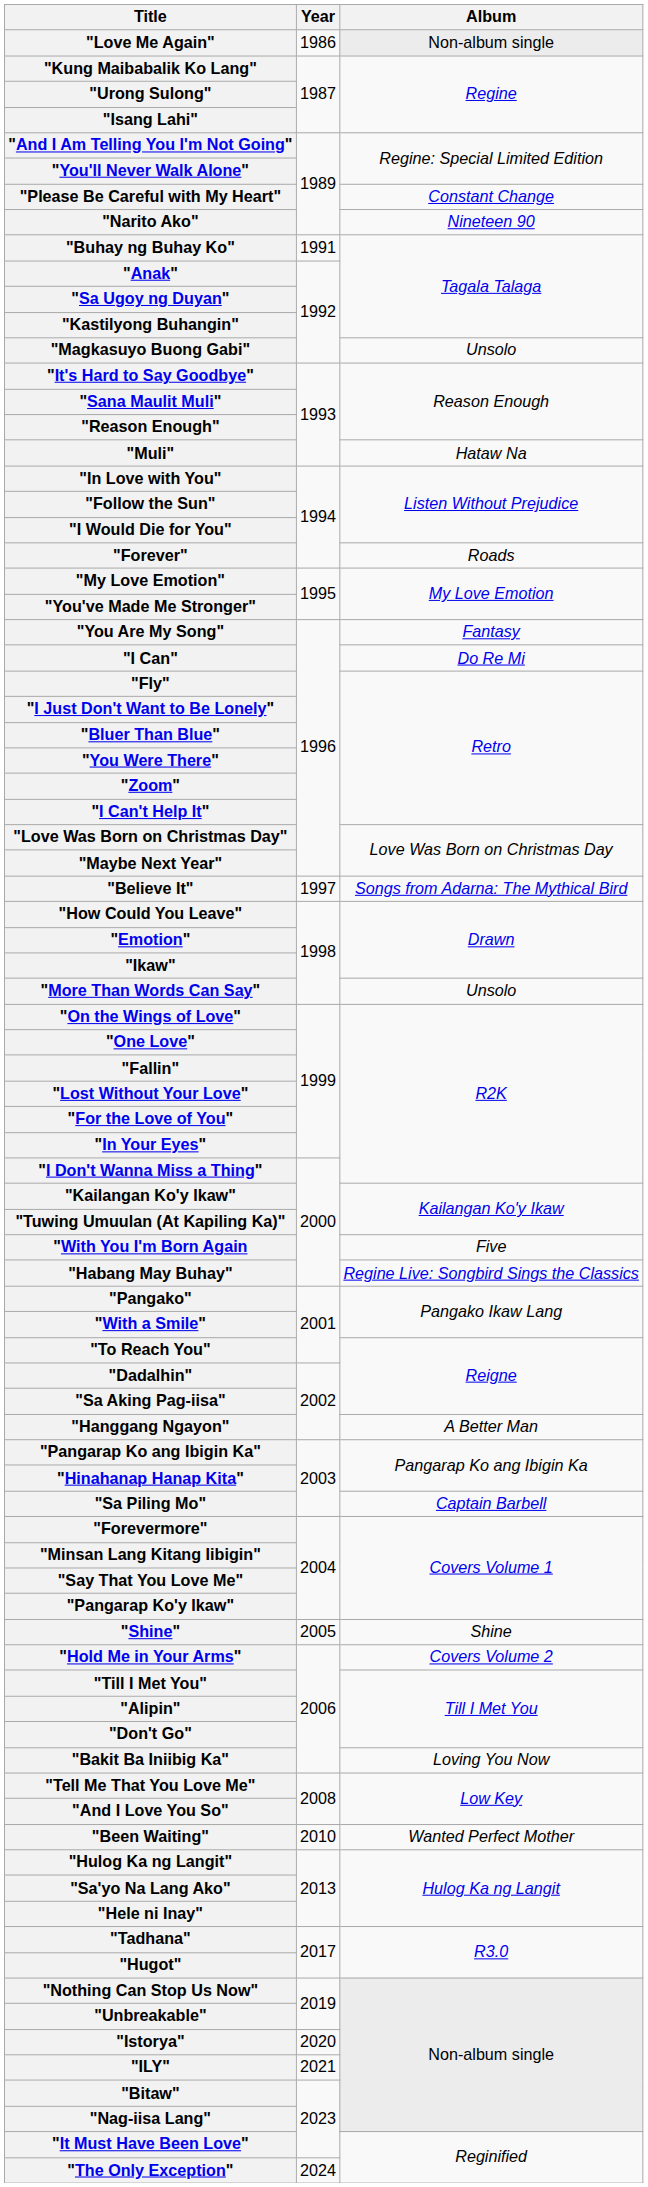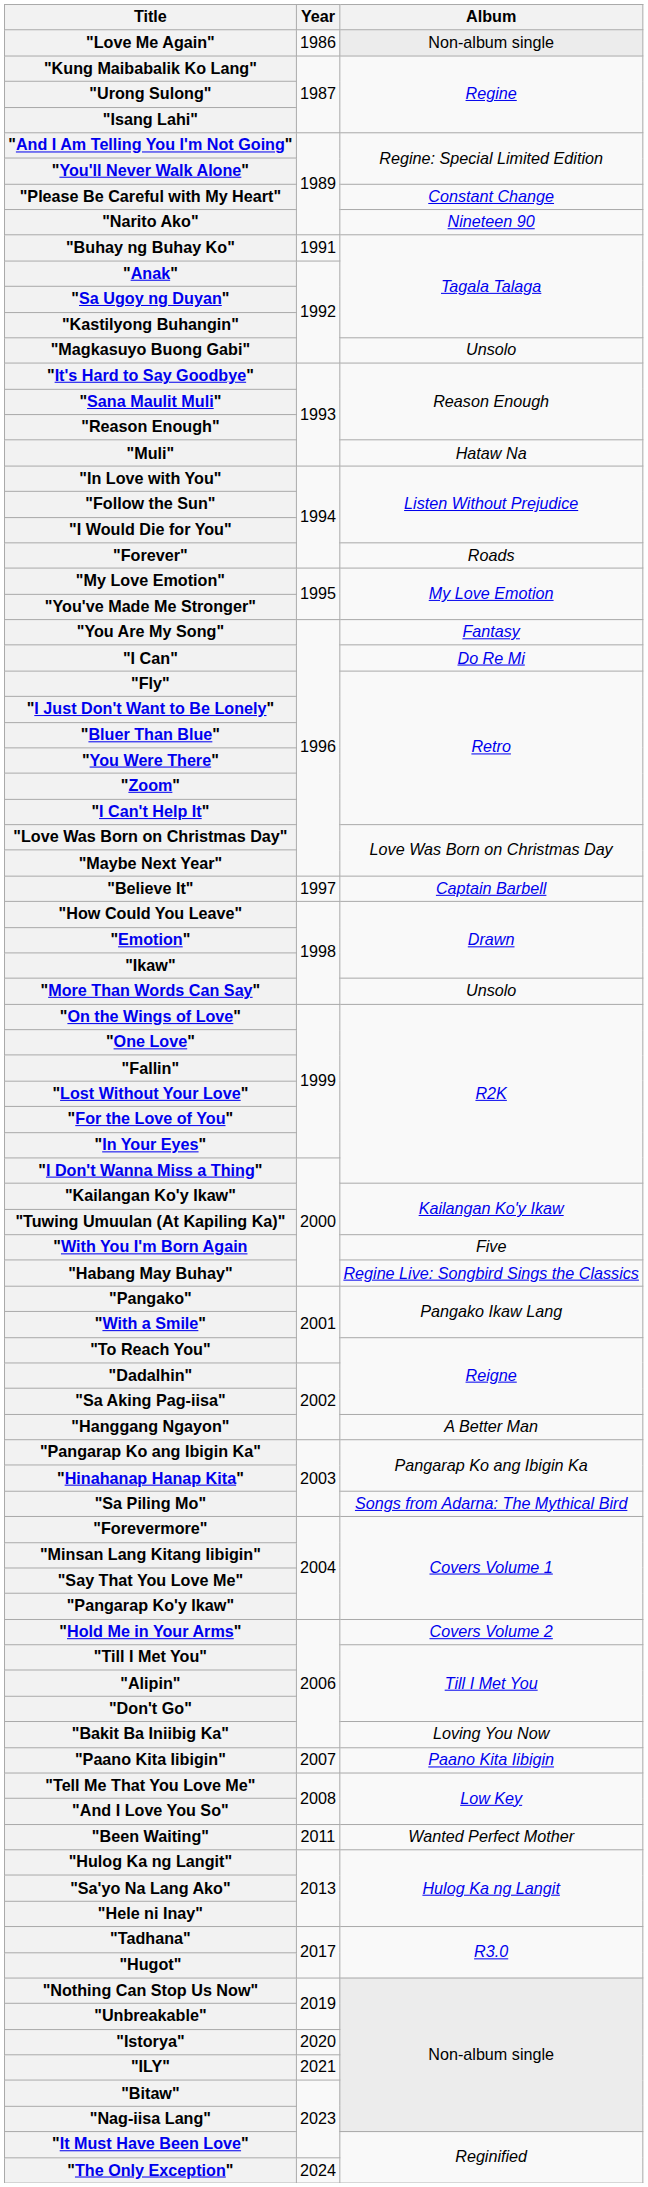 <table class="wikitable plainrowheaders" style="text-align:center;">
 <tr>
 <th scope="col">Title</th>
 <th scope="col">Year</th>
 <th scope="col">Album</th>
 </tr>
 <tr>
 <th scope="row">"Love Me Again"</th>
 <td rowspan="1">1986</td>
 <td style="background:#ECECEC;">Non-album single</td>
 </tr>
 <tr>
 <th scope="row">"Kung Maibabalik Ko Lang"</th>
 <td rowspan="3">1987</td>
 <td rowspan="3"><em><a href='#'>Regine</a></em></td>
 </tr>
 <tr>
 <th scope="row">"Urong Sulong"</th>
 </tr>
 <tr>
 <th scope="row">"Isang Lahi"</th>
 </tr>
 <tr>
 <th scope="row">"<a href='#'>And I Am Telling You I'm Not Going</a>"</th>
 <td rowspan="4">1989</td>
 <td rowspan="2"><em>Regine: Special Limited Edition</em></td>
 </tr>
 <tr>
 <th scope="row">"<a href='#'>You'll Never Walk Alone</a>"</th>
 </tr>
 <tr>
 <th scope="row">"Please Be Careful with My Heart"<br></th>
 <td rowspan="1"><em><a href='#'>Constant Change</a></em></td>
 </tr>
 <tr>
 <th scope="row">"Narito Ako"</th>
 <td rowspan="1"><em><a href='#'>Nineteen 90</a></em></td>
 </tr>
 <tr>
 <th scope="row">"Buhay ng Buhay Ko"</th>
 <td rowspan="1">1991</td>
 <td rowspan="4"><em><a href='#'>Tagala Talaga</a></em></td>
 </tr>
 <tr>
 <th scope="row">"<a href='#'>Anak</a>"</th>
 <td rowspan="4">1992</td>
 </tr>
 <tr>
 <th scope="row">"<a href='#'>Sa Ugoy ng Duyan</a>"</th>
 </tr>
 <tr>
 <th scope="row">"Kastilyong Buhangin"</th>
 </tr>
 <tr>
 <th scope="row">"Magkasuyo Buong Gabi"<br></th>
 <td><em>Unsolo</em></td>
 </tr>
 <tr>
 <th scope="row">"<a href='#'>It's Hard to Say Goodbye</a>"<br></th>
 <td rowspan="4">1993</td>
 <td rowspan="3"><em>Reason Enough</em></td>
 </tr>
 <tr>
 <th scope="row">"<a href='#'>Sana Maulit Muli</a>"</th>
 </tr>
 <tr>
 <th scope="row">"Reason Enough"</th>
 </tr>
 <tr>
 <th scope="row">"Muli"<br></th>
 <td rowspan="1"><em>Hataw Na</em></td>
 </tr>
 <tr>
 <th scope="row">"In Love with You"<br></th>
 <td rowspan="4">1994</td>
 <td rowspan="3"><em><a href='#'>Listen Without Prejudice</a></em></td>
 </tr>
 <tr>
 <th scope="row">"Follow the Sun"</th>
 </tr>
 <tr>
 <th scope="row">"I Would Die for You"</th>
 </tr>
 <tr>
 <th scope="row">"Forever"<br></th>
 <td rowspan="1"><em>Roads</em></td>
 </tr>
 <tr>
 <th scope="row">"My Love Emotion"</th>
 <td rowspan="2">1995</td>
 <td rowspan="2"><em><a href='#'>My Love Emotion</a></em></td>
 </tr>
 <tr>
 <th scope="row">"You've Made Me Stronger"</th>
 </tr>
 <tr>
 <th scope="row">"You Are My Song"</th>
 <td rowspan="10">1996</td>
 <td rowspan="1"><em><a href='#'>Fantasy</a></em></td>
 </tr>
 <tr>
 <th scope="row">"I Can"<br></th>
 <td rowspan="1"><em><a href='#'>Do Re Mi</a></em></td>
 </tr>
 <tr>
 <th scope="row">"Fly"</th>
 <td rowspan="6"><em><a href='#'>Retro</a></em></td>
 </tr>
 <tr>
 <th scope="row">"<a href='#'>I Just Don't Want to Be Lonely</a>"</th>
 </tr>
 <tr>
 <th scope="row">"<a href='#'>Bluer Than Blue</a>"</th>
 </tr>
 <tr>
 <th scope="row">"<a href='#'>You Were There</a>"</th>
 </tr>
 <tr>
 <th scope="row">"<a href='#'>Zoom</a>"</th>
 </tr>
 <tr>
 <th scope="row">"<a href='#'>I Can't Help It</a>"<br></th>
 </tr>
 <tr>
 <th scope="row">"Love Was Born on Christmas Day"</th>
 <td rowspan="2"><em>Love Was Born on Christmas Day</em></td>
 </tr>
 <tr>
 <th scope="row">"Maybe Next Year"</th>
 </tr>
 <tr>
 <th scope="row">"Believe It"</th>
 <td rowspan="1">1997</td>
-<td rowspan="1"><em><a href='#'>Songs from Adarna: The Mythical Bird</a></em></td>
+<td rowspan="1"><em><a href='#'>Captain Barbell</a></em></td>
 </tr>
 <tr>
 <th scope="row">"How Could You Leave"</th>
 <td rowspan="4">1998</td>
 <td rowspan="3"><em><a href='#'>Drawn</a></em></td>
 </tr>
 <tr>
 <th scope="row">"<a href='#'>Emotion</a>"</th>
 </tr>
 <tr>
 <th scope="row">"Ikaw"</th>
 </tr>
 <tr>
 <th scope="row">"<a href='#'>More Than Words Can Say</a>"<br></th>
 <td rowspan="1"><em>Unsolo</em></td>
 </tr>
 <tr>
 <th scope="row">"<a href='#'>On the Wings of Love</a>"</th>
 <td rowspan="6">1999</td>
 <td rowspan="7"><em><a href='#'>R2K</a></em></td>
 </tr>
 <tr>
 <th scope="row">"<a href='#'>One Love</a>"</th>
 </tr>
 <tr>
 <th scope="row">"Fallin"</th>
 </tr>
 <tr>
 <th scope="row">"<a href='#'>Lost Without Your Love</a>"</th>
 </tr>
 <tr>
 <th scope="row">"<a href='#'>For the Love of You</a>"</th>
 </tr>
 <tr>
 <th scope="row">"<a href='#'>In Your Eyes</a>"</th>
 </tr>
 <tr>
 <th scope="row">"<a href='#'>I Don't Wanna Miss a Thing</a>"</th>
 <td rowspan="5">2000</td>
 </tr>
 <tr>
 <th scope="row">"Kailangan Ko'y Ikaw"</th>
 <td rowspan="2"><em><a href='#'>Kailangan Ko'y Ikaw</a></em></td>
 </tr>
 <tr>
 <th scope="row">"Tuwing Umuulan (At Kapiling Ka)"</th>
 </tr>
 <tr>
 <th scope="row">"<a href='#'>With You I'm Born Again</a><br></th>
 <td rowspan="1"><em>Five</em></td>
 </tr>
 <tr>
 <th scope="row">"Habang May Buhay"<br></th>
 <td rowspan="1"><em><a href='#'>Regine Live: Songbird Sings the Classics</a></em></td>
 </tr>
 <tr>
 <th scope="row">"Pangako"</th>
 <td rowspan="3">2001</td>
 <td rowspan="2"><em>Pangako Ikaw Lang</em></td>
 </tr>
 <tr>
 <th scope="row">"<a href='#'>With a Smile</a>"</th>
 </tr>
 <tr>
 <th scope="row">"To Reach You"</th>
 <td rowspan="3"><em><a href='#'>Reigne</a></em></td>
 </tr>
 <tr>
 <th scope="row">"Dadalhin"</th>
 <td rowspan="3">2002</td>
 </tr>
 <tr>
 <th scope="row">"Sa Aking Pag-iisa"</th>
 </tr>
 <tr>
 <th scope="row">"Hanggang Ngayon"<br></th>
 <td rowspan="1"><em>A Better Man</em></td>
 </tr>
 <tr>
 <th scope="row">"Pangarap Ko ang Ibigin Ka"</th>
 <td rowspan="3">2003</td>
 <td rowspan="2"><em>Pangarap Ko ang Ibigin Ka</em></td>
 </tr>
 <tr>
 <th scope="row">"<a href='#'>Hinahanap Hanap Kita</a>"</th>
 </tr>
 <tr>
 <th scope="row">"Sa Piling Mo"</th>
-<td rowspan="1"><em><a href='#'>Captain Barbell</a></em></td>
+<td rowspan="1"><em><a href='#'>Songs from Adarna: The Mythical Bird</a></em></td>
 </tr>
 <tr>
 <th scope="row">"Forevermore"</th>
 <td rowspan="4">2004</td>
 <td rowspan="4"><em><a href='#'>Covers Volume 1</a></em></td>
 </tr>
 <tr>
 <th scope="row">"Minsan Lang Kitang Iibigin"</th>
 </tr>
 <tr>
 <th scope="row">"Say That You Love Me"</th>
 </tr>
 <tr>
 <th scope="row">"Pangarap Ko'y Ikaw"</th>
-</tr>
-<tr>
-<th scope="row">"<a href='#'>Shine</a>"</th>
-<td rowspan="1">2005</td>
-<td rowspan="1"><em>Shine</em></td>
 </tr>
 <tr>
 <th scope="row">"<a href='#'>Hold Me in Your Arms</a>"</th>
 <td rowspan="5">2006</td>
 <td rowspan="1"><em><a href='#'>Covers Volume 2</a></em></td>
 </tr>
 <tr>
 <th scope="row">"Till I Met You"</th>
 <td rowspan="3"><em><a href='#'>Till I Met You</a></em></td>
 </tr>
 <tr>
 <th scope="row">"Alipin"</th>
 </tr>
 <tr>
 <th scope="row">"Don't Go"</th>
 </tr>
 <tr>
 <th scope="row">"Bakit Ba Iniibig Ka"<br></th>
 <td rowspan="1"><em>Loving You Now</em></td>
 </tr>
 <tr>
+<th scope="row">"Paano Kita Iibigin"<br></th>
+<td rowspan="1">2007</td>
+<td rowspan="1"><em><a href='#'>Paano Kita Iibigin</a></em></td>
+</tr>
+<tr>
 <th scope="row">"Tell Me That You Love Me"</th>
 <td rowspan="2">2008</td>
 <td rowspan="2"><em><a href='#'>Low Key</a></em></td>
 </tr>
 <tr>
 <th scope="row">"And I Love You So"</th>
 </tr>
 <tr>
 <th scope="row">"Been Waiting"</th>
-<td rowspan="1">2010</td>
+<td rowspan="1">2011</td>
 <td rowspan="1"><em>Wanted Perfect Mother</em></td>
 </tr>
 <tr>
 <th scope="row">"Hulog Ka ng Langit"</th>
 <td rowspan="3">2013</td>
 <td rowspan="3"><em><a href='#'>Hulog Ka ng Langit</a></em></td>
 </tr>
 <tr>
 <th scope="row">"Sa'yo Na Lang Ako"</th>
 </tr>
 <tr>
 <th scope="row">"Hele ni Inay"</th>
 </tr>
 <tr>
 <th scope="row">"Tadhana"</th>
 <td rowspan="2">2017</td>
 <td rowspan="2"><em><a href='#'>R3.0</a></em></td>
 </tr>
 <tr>
 <th scope="row">"Hugot"</th>
 </tr>
 <tr>
 <th scope="row">"Nothing Can Stop Us Now"<br></th>
 <td rowspan="2">2019</td>
 <td rowspan="6" style="background:#ECECEC;">Non-album single</td>
 </tr>
 <tr>
 <th scope="row">"Unbreakable"<br></th>
 </tr>
 <tr>
 <th scope="row">"Istorya"</th>
 <td>2020</td>
 </tr>
 <tr>
 <th scope="row">"ILY"<br></th>
 <td>2021</td>
 </tr>
 <tr>
 <th scope="row">"Bitaw"<br></th>
 <td rowspan="3">2023</td>
 </tr>
 <tr>
 <th scope="row">"Nag-iisa Lang"</th>
 </tr>
 <tr>
 <th scope="row">"<a href='#'>It Must Have Been Love</a>"</th>
 <td rowspan="2"><em>Reginified</em></td>
 </tr>
 <tr>
 <th scope="row">"<a href='#'>The Only Exception</a>"</th>
 <td>2024</td>
 </tr>
 </table>
